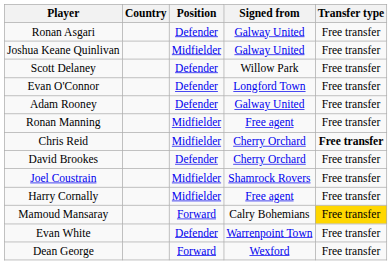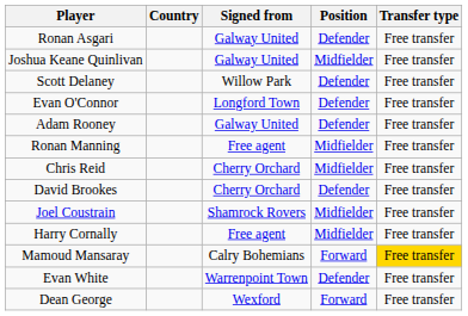 <table class="wikitable" style="text-align:center">
 <tr>
 <th>Player</th>
 <th>Country</th>
+<th>Signed from</th>
 <th>Position</th>
-<th>Signed from</th>
 <th>Transfer type</th>
 </tr>
 <tr>
 <td>Ronan Asgari</td>
 <td></td>
+<td> <a href='#'>Galway United</a></td>
 <td><a href='#'>Defender</a></td>
-<td> <a href='#'>Galway United</a></td>
 <td>Free transfer</td>
 </tr>
 <tr>
 <td>Joshua Keane Quinlivan</td>
 <td></td>
+<td> <a href='#'>Galway United</a></td>
 <td><a href='#'>Midfielder</a></td>
-<td> <a href='#'>Galway United</a></td>
 <td>Free transfer</td>
 </tr>
 <tr>
 <td>Scott Delaney</td>
 <td></td>
+<td> Willow Park</td>
 <td><a href='#'>Defender</a></td>
-<td> Willow Park</td>
 <td>Free transfer</td>
 </tr>
 <tr>
 <td>Evan O'Connor</td>
 <td></td>
+<td> <a href='#'>Longford Town</a></td>
 <td><a href='#'>Defender</a></td>
-<td> <a href='#'>Longford Town</a></td>
 <td>Free transfer</td>
 </tr>
 <tr>
 <td>Adam Rooney</td>
 <td></td>
+<td> <a href='#'>Galway United</a></td>
 <td><a href='#'>Defender</a></td>
-<td> <a href='#'>Galway United</a></td>
 <td>Free transfer</td>
 </tr>
 <tr>
 <td>Ronan Manning</td>
 <td></td>
+<td><a href='#'>Free agent</a></td>
 <td><a href='#'>Midfielder</a></td>
-<td><a href='#'>Free agent</a></td>
 <td>Free transfer</td>
 </tr>
 <tr>
 <td>Chris Reid</td>
 <td></td>
+<td> <a href='#'>Cherry Orchard</a></td>
 <td><a href='#'>Midfielder</a></td>
-<td> <a href='#'>Cherry Orchard</a></td>
-<td><strong>Free transfer</strong></td>
+<td>Free transfer</td>
 </tr>
 <tr>
 <td>David Brookes</td>
 <td></td>
+<td> <a href='#'>Cherry Orchard</a></td>
 <td><a href='#'>Defender</a></td>
-<td> <a href='#'>Cherry Orchard</a></td>
 <td>Free transfer</td>
 </tr>
 <tr>
 <td><a href='#'>Joel Coustrain</a></td>
 <td></td>
+<td> <a href='#'>Shamrock Rovers</a></td>
 <td><a href='#'>Midfielder</a></td>
-<td> <a href='#'>Shamrock Rovers</a></td>
 <td>Free transfer</td>
 </tr>
 <tr>
 <td>Harry Cornally</td>
 <td></td>
+<td><a href='#'>Free agent</a></td>
 <td><a href='#'>Midfielder</a></td>
-<td><a href='#'>Free agent</a></td>
 <td>Free transfer</td>
 </tr>
 <tr>
 <td>Mamoud Mansaray</td>
 <td></td>
+<td> Calry Bohemians</td>
 <td><a href='#'>Forward</a></td>
-<td> Calry Bohemians</td>
 <td style="background: gold;">Free transfer</td>
 </tr>
 <tr>
 <td>Evan White</td>
 <td></td>
+<td> <a href='#'>Warrenpoint Town</a></td>
 <td><a href='#'>Defender</a></td>
-<td> <a href='#'>Warrenpoint Town</a></td>
 <td>Free transfer</td>
 </tr>
 <tr>
 <td>Dean George</td>
 <td></td>
+<td> <a href='#'>Wexford</a></td>
 <td><a href='#'>Forward</a></td>
-<td> <a href='#'>Wexford</a></td>
 <td>Free transfer</td>
 </tr>
 </table>
